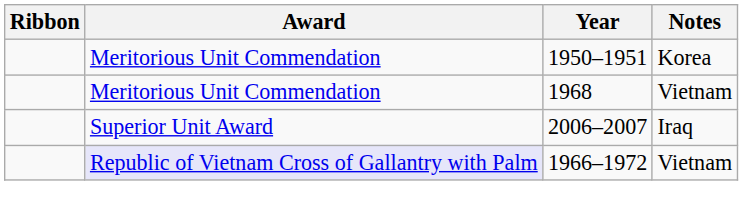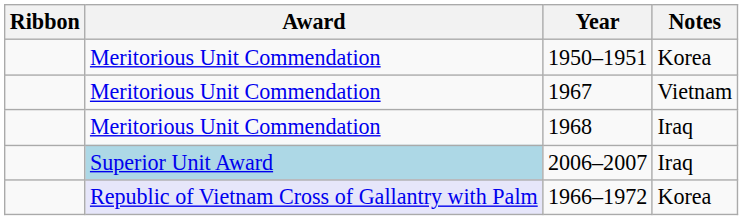 <table class="wikitable">
 <tr>
 <th>Ribbon</th>
 <th>Award</th>
 <th>Year</th>
 <th>Notes</th>
 </tr>
 <tr>
 <td></td>
 <td><a href='#'>Meritorious Unit Commendation</a></td>
 <td>1950–1951</td>
 <td>Korea</td>
 </tr>
 <tr>
 <td></td>
 <td><a href='#'>Meritorious Unit Commendation</a></td>
-<td>1968</td>
+<td>1967</td>
 <td>Vietnam</td>
 </tr>
 <tr>
 <td></td>
-<td><a href='#'>Superior Unit Award</a></td>
+<td><a href='#'>Meritorious Unit Commendation</a></td>
+<td>1968</td>
+<td>Iraq</td>
+</tr>
+<tr>
+<td></td>
+<td style="background: lightblue;"><a href='#'>Superior Unit Award</a></td>
 <td>2006–2007</td>
 <td>Iraq</td>
 </tr>
 <tr>
 <td></td>
 <td style="background: lavender;"><a href='#'>Republic of Vietnam Cross of Gallantry with Palm</a></td>
 <td>1966–1972</td>
-<td>Vietnam</td>
+<td>Korea</td>
 </tr>
 </table>
